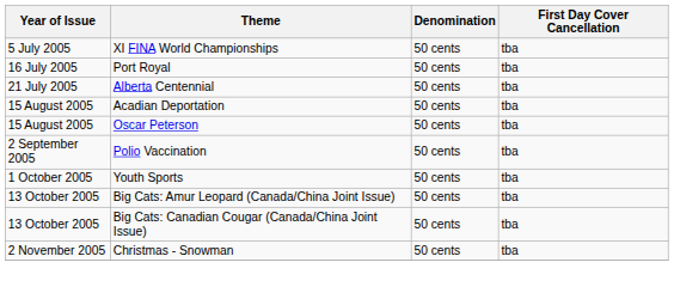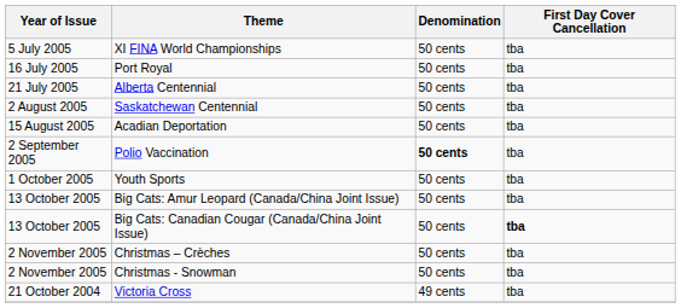 <table class="wikitable sortable">
 <tr>
 <th>Year of Issue</th>
 <th>Theme</th>
 <th>Denomination</th>
 <th>First Day Cover Cancellation</th>
 </tr>
 <tr>
 <td>5 July 2005</td>
 <td>XI <a href='#'>FINA</a> World Championships</td>
 <td>50 cents</td>
 <td>tba</td>
 </tr>
 <tr>
 <td>16 July 2005</td>
 <td>Port Royal</td>
 <td>50 cents</td>
 <td>tba</td>
 </tr>
 <tr>
 <td>21 July 2005</td>
 <td><a href='#'>Alberta</a> Centennial</td>
 <td>50 cents</td>
 <td>tba</td>
 </tr>
 <tr>
+<td>2 August 2005</td>
+<td><a href='#'>Saskatchewan</a> Centennial</td>
+<td>50 cents</td>
+<td>tba</td>
+</tr>
+<tr>
 <td>15 August 2005</td>
 <td>Acadian Deportation</td>
 <td>50 cents</td>
 <td>tba</td>
 </tr>
 <tr>
-<td>15 August 2005</td>
-<td><a href='#'>Oscar Peterson</a></td>
-<td>50 cents</td>
-<td>tba</td>
-</tr>
-<tr>
 <td>2 September 2005</td>
 <td><a href='#'>Polio</a> Vaccination</td>
-<td>50 cents</td>
+<td><strong>50 cents</strong></td>
 <td>tba</td>
 </tr>
 <tr>
 <td>1 October 2005</td>
 <td>Youth Sports</td>
 <td>50 cents</td>
 <td>tba</td>
 </tr>
 <tr>
 <td>13 October 2005</td>
 <td>Big Cats: Amur Leopard (Canada/China Joint Issue)</td>
 <td>50 cents</td>
 <td>tba</td>
 </tr>
 <tr>
 <td>13 October 2005</td>
 <td>Big Cats: Canadian Cougar (Canada/China Joint Issue)</td>
 <td>50 cents</td>
+<td><strong>tba</strong></td>
+</tr>
+<tr>
+<td>2 November 2005</td>
+<td>Christmas – Crèches</td>
+<td>50 cents</td>
 <td>tba</td>
 </tr>
 <tr>
 <td>2 November 2005</td>
 <td>Christmas - Snowman</td>
 <td>50 cents</td>
 <td>tba</td>
 </tr>
 <tr>
+<td>21 October 2004</td>
+<td><a href='#'>Victoria Cross</a></td>
+<td>49 cents</td>
+<td>tba</td>
+</tr>
+<tr>
 </tr>
 </table>
